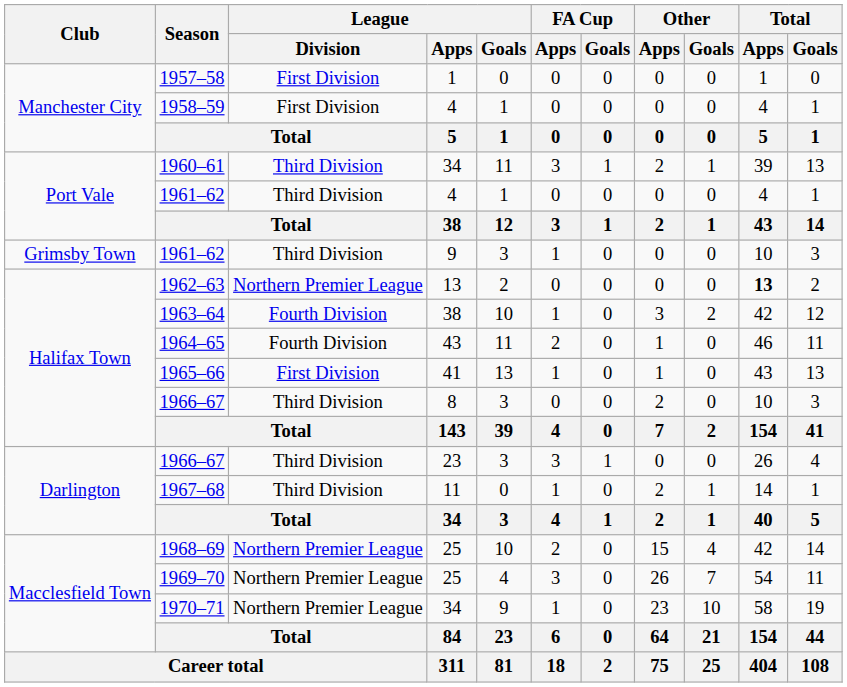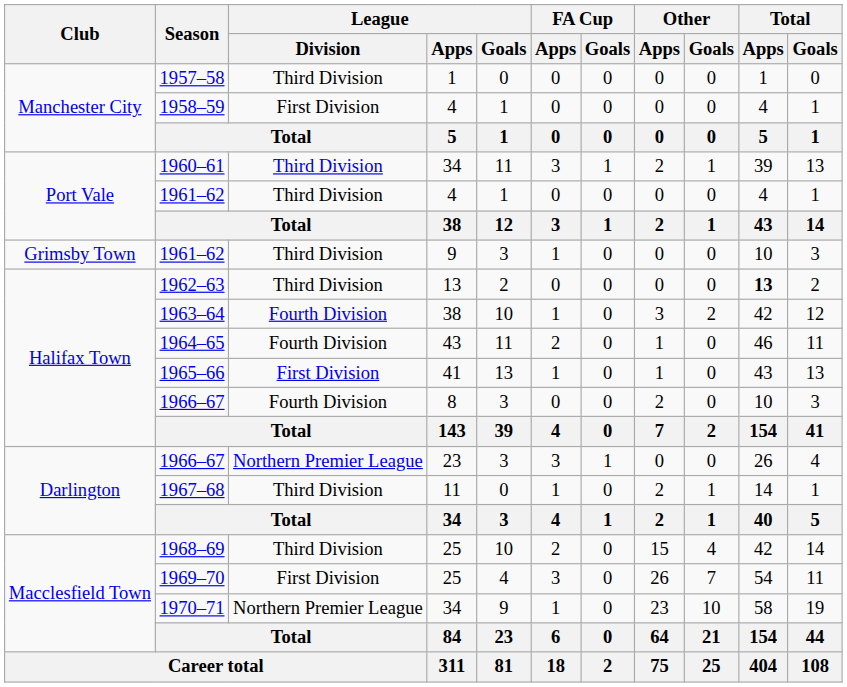 <table class="wikitable" style="text-align: center;">
 <tr>
 <th rowspan="2">Club</th>
 <th rowspan="2">Season</th>
 <th colspan="3">League</th>
 <th colspan="2">FA Cup</th>
 <th colspan="2">Other</th>
 <th colspan="2">Total</th>
 </tr>
 <tr>
 <th>Division</th>
 <th>Apps</th>
 <th>Goals</th>
 <th>Apps</th>
 <th>Goals</th>
 <th>Apps</th>
 <th>Goals</th>
 <th>Apps</th>
 <th>Goals</th>
 </tr>
 <tr>
 <td rowspan="3"><a href='#'>Manchester City</a></td>
 <td><a href='#'>1957–58</a></td>
-<td><a href='#'>First Division</a></td>
+<td>Third Division</td>
 <td>1</td>
 <td>0</td>
 <td>0</td>
 <td>0</td>
 <td>0</td>
 <td>0</td>
 <td>1</td>
 <td>0</td>
 </tr>
 <tr>
 <td><a href='#'>1958–59</a></td>
 <td>First Division</td>
 <td>4</td>
 <td>1</td>
 <td>0</td>
 <td>0</td>
 <td>0</td>
 <td>0</td>
 <td>4</td>
 <td>1</td>
 </tr>
 <tr>
 <th colspan="2">Total</th>
 <th>5</th>
 <th>1</th>
 <th>0</th>
 <th>0</th>
 <th>0</th>
 <th>0</th>
 <th>5</th>
 <th>1</th>
 </tr>
 <tr>
 <td rowspan="3"><a href='#'>Port Vale</a></td>
 <td><a href='#'>1960–61</a></td>
 <td><a href='#'>Third Division</a></td>
 <td>34</td>
 <td>11</td>
 <td>3</td>
 <td>1</td>
 <td>2</td>
 <td>1</td>
 <td>39</td>
 <td>13</td>
 </tr>
 <tr>
 <td><a href='#'>1961–62</a></td>
 <td>Third Division</td>
 <td>4</td>
 <td>1</td>
 <td>0</td>
 <td>0</td>
 <td>0</td>
 <td>0</td>
 <td>4</td>
 <td>1</td>
 </tr>
 <tr>
 <th colspan="2">Total</th>
 <th>38</th>
 <th>12</th>
 <th>3</th>
 <th>1</th>
 <th>2</th>
 <th>1</th>
 <th>43</th>
 <th>14</th>
 </tr>
 <tr>
 <td><a href='#'>Grimsby Town</a></td>
 <td><a href='#'>1961–62</a></td>
 <td>Third Division</td>
 <td>9</td>
 <td>3</td>
 <td>1</td>
 <td>0</td>
 <td>0</td>
 <td>0</td>
 <td>10</td>
 <td>3</td>
 </tr>
 <tr>
 <td rowspan="6"><a href='#'>Halifax Town</a></td>
 <td><a href='#'>1962–63</a></td>
-<td><a href='#'>Northern Premier League</a></td>
+<td>Third Division</td>
 <td>13</td>
 <td>2</td>
 <td>0</td>
 <td>0</td>
 <td>0</td>
 <td>0</td>
 <td><strong>13</strong></td>
 <td>2</td>
 </tr>
 <tr>
 <td><a href='#'>1963–64</a></td>
 <td><a href='#'>Fourth Division</a></td>
 <td>38</td>
 <td>10</td>
 <td>1</td>
 <td>0</td>
 <td>3</td>
 <td>2</td>
 <td>42</td>
 <td>12</td>
 </tr>
 <tr>
 <td><a href='#'>1964–65</a></td>
 <td>Fourth Division</td>
 <td>43</td>
 <td>11</td>
 <td>2</td>
 <td>0</td>
 <td>1</td>
 <td>0</td>
 <td>46</td>
 <td>11</td>
 </tr>
 <tr>
 <td><a href='#'>1965–66</a></td>
 <td><a href='#'>First Division</a></td>
 <td>41</td>
 <td>13</td>
 <td>1</td>
 <td>0</td>
 <td>1</td>
 <td>0</td>
 <td>43</td>
 <td>13</td>
 </tr>
 <tr>
 <td><a href='#'>1966–67</a></td>
-<td>Third Division</td>
+<td>Fourth Division</td>
 <td>8</td>
 <td>3</td>
 <td>0</td>
 <td>0</td>
 <td>2</td>
 <td>0</td>
 <td>10</td>
 <td>3</td>
 </tr>
 <tr>
 <th colspan="2">Total</th>
 <th>143</th>
 <th>39</th>
 <th>4</th>
 <th>0</th>
 <th>7</th>
 <th>2</th>
 <th>154</th>
 <th>41</th>
 </tr>
 <tr>
 <td rowspan="3"><a href='#'>Darlington</a></td>
 <td><a href='#'>1966–67</a></td>
-<td>Third Division</td>
+<td><a href='#'>Northern Premier League</a></td>
 <td>23</td>
 <td>3</td>
 <td>3</td>
 <td>1</td>
 <td>0</td>
 <td>0</td>
 <td>26</td>
 <td>4</td>
 </tr>
 <tr>
 <td><a href='#'>1967–68</a></td>
 <td>Third Division</td>
 <td>11</td>
 <td>0</td>
 <td>1</td>
 <td>0</td>
 <td>2</td>
 <td>1</td>
 <td>14</td>
 <td>1</td>
 </tr>
 <tr>
 <th colspan="2">Total</th>
 <th>34</th>
 <th>3</th>
 <th>4</th>
 <th>1</th>
 <th>2</th>
 <th>1</th>
 <th>40</th>
 <th>5</th>
 </tr>
 <tr>
 <td rowspan="4"><a href='#'>Macclesfield Town</a></td>
 <td><a href='#'>1968–69</a></td>
-<td><a href='#'>Northern Premier League</a></td>
+<td>Third Division</td>
 <td>25</td>
 <td>10</td>
 <td>2</td>
 <td>0</td>
 <td>15</td>
 <td>4</td>
 <td>42</td>
 <td>14</td>
 </tr>
 <tr>
 <td><a href='#'>1969–70</a></td>
-<td>Northern Premier League</td>
+<td>First Division</td>
 <td>25</td>
 <td>4</td>
 <td>3</td>
 <td>0</td>
 <td>26</td>
 <td>7</td>
 <td>54</td>
 <td>11</td>
 </tr>
 <tr>
 <td><a href='#'>1970–71</a></td>
 <td>Northern Premier League</td>
 <td>34</td>
 <td>9</td>
 <td>1</td>
 <td>0</td>
 <td>23</td>
 <td>10</td>
 <td>58</td>
 <td>19</td>
 </tr>
 <tr>
 <th colspan="2">Total</th>
 <th>84</th>
 <th>23</th>
 <th>6</th>
 <th>0</th>
 <th>64</th>
 <th>21</th>
 <th>154</th>
 <th>44</th>
 </tr>
 <tr>
 <th colspan="3">Career total</th>
 <th>311</th>
 <th>81</th>
 <th>18</th>
 <th>2</th>
 <th>75</th>
 <th>25</th>
 <th>404</th>
 <th>108</th>
 </tr>
 </table>
